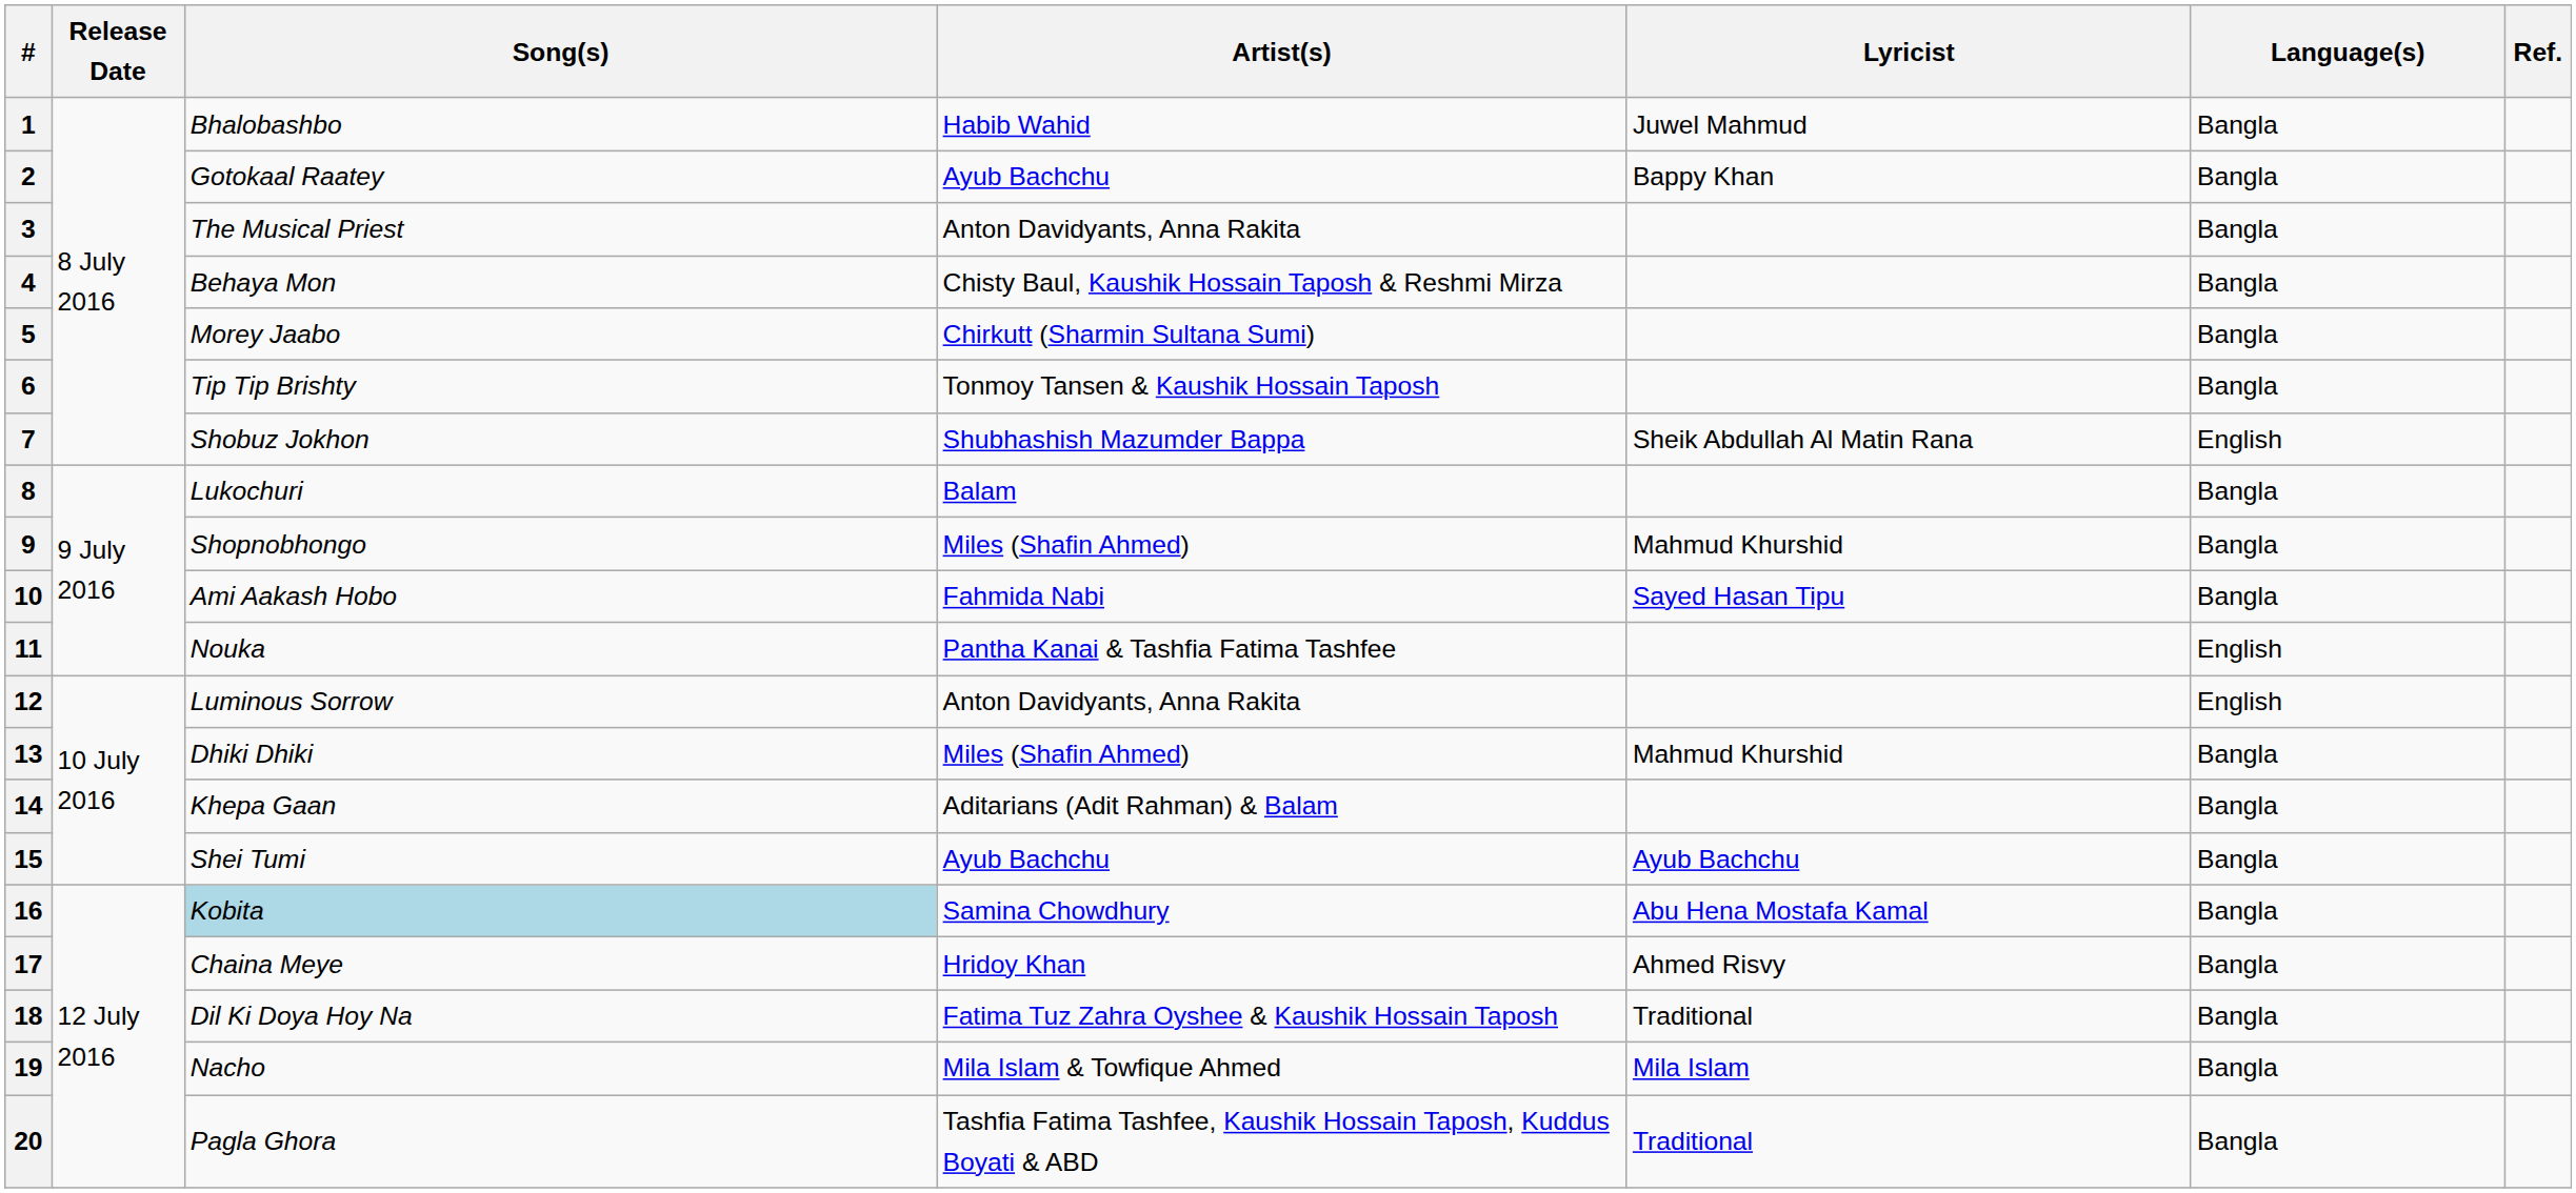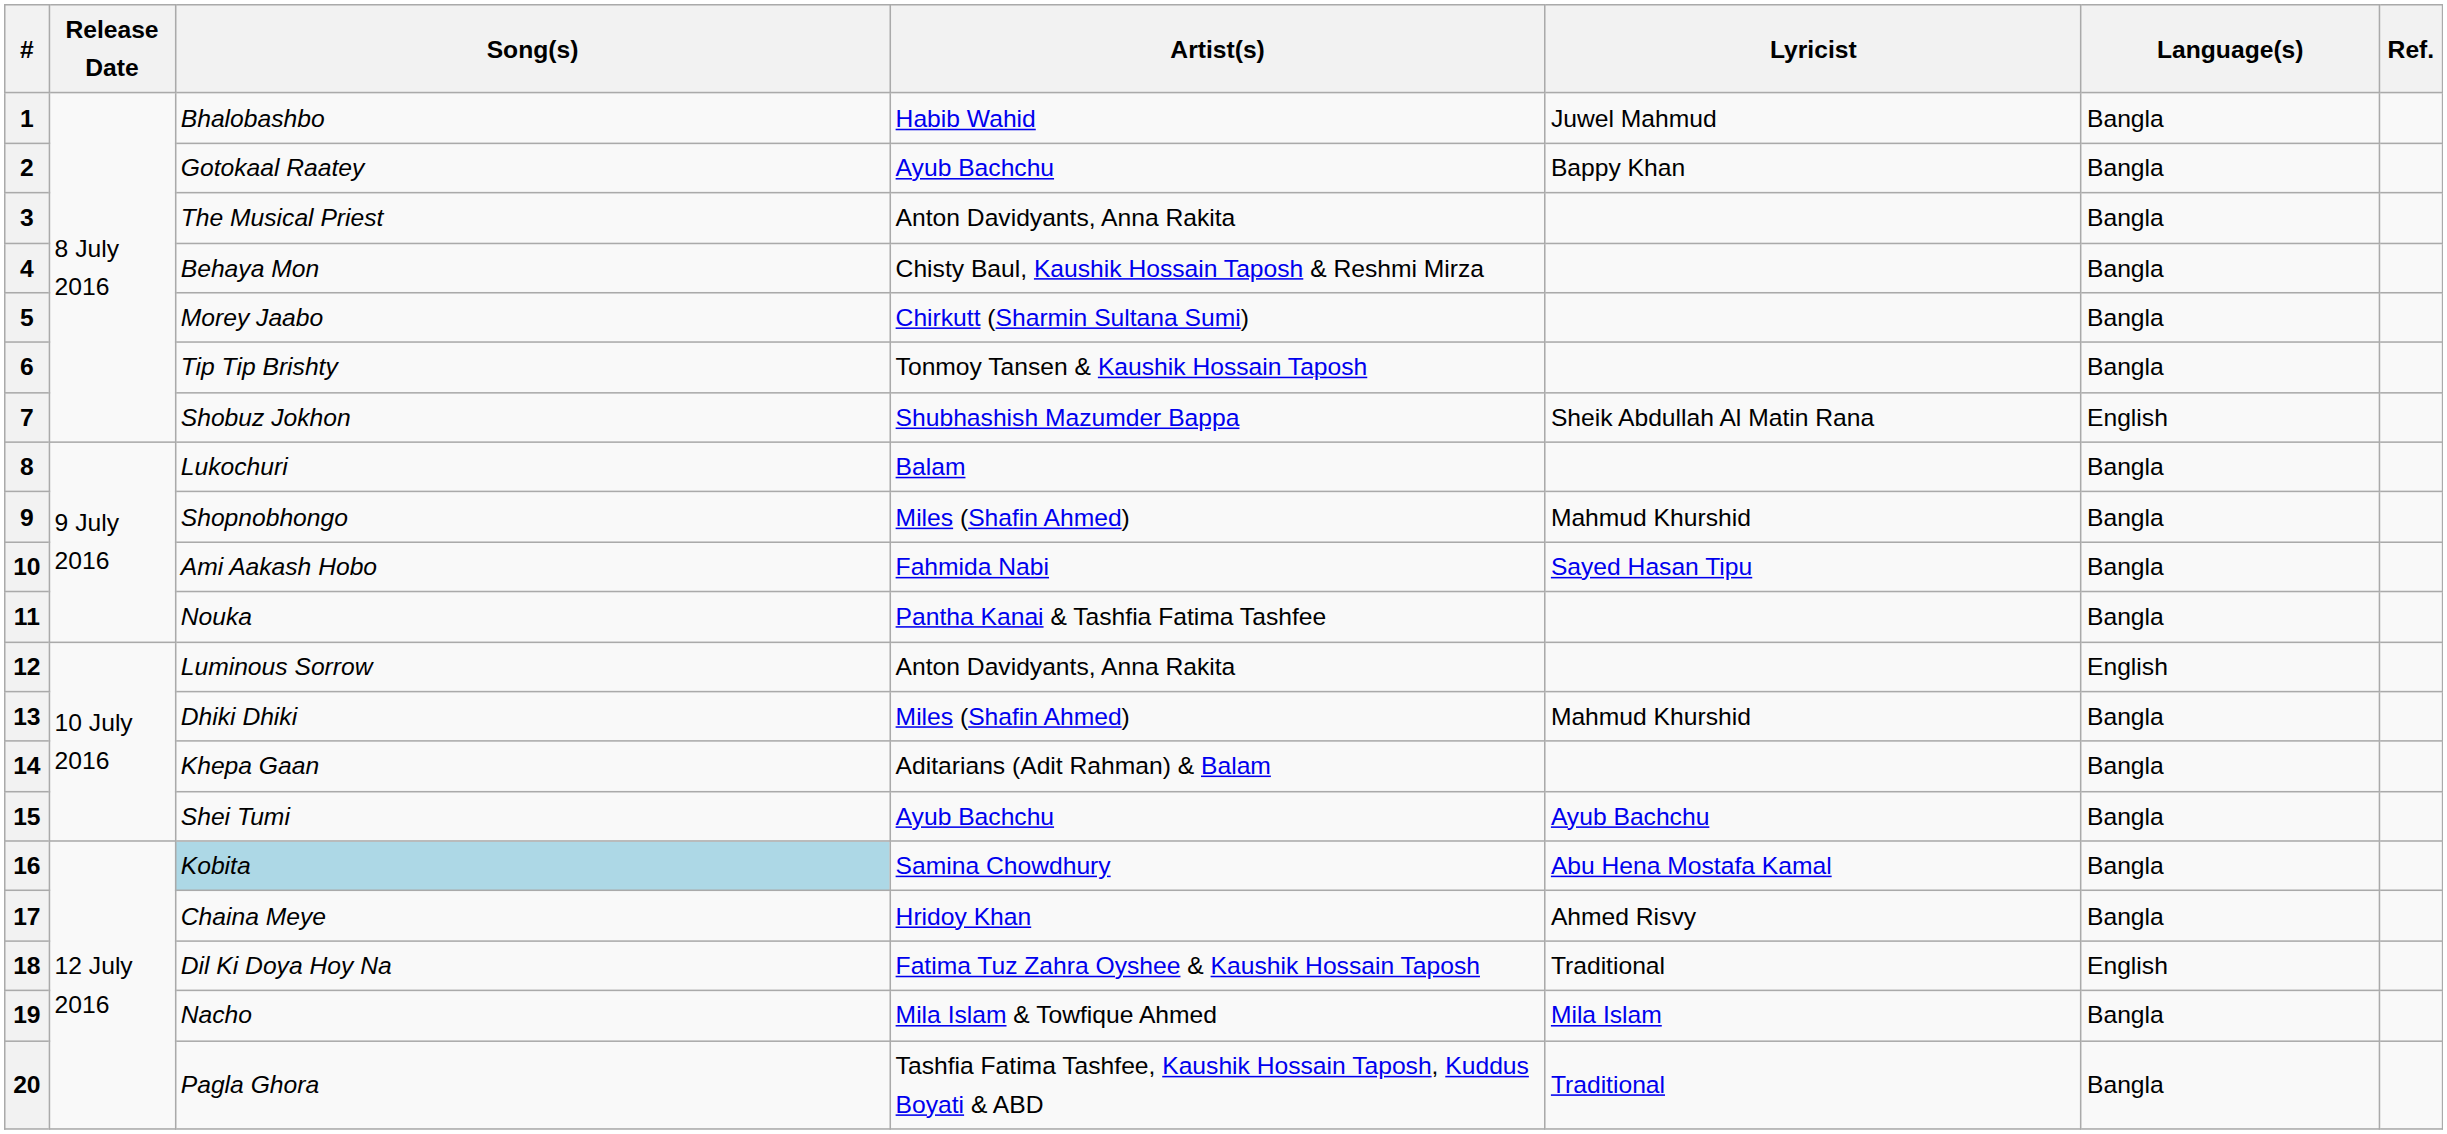 <table class="wikitable" style="text-align:left; font-size:100%; line-height:25px; width:100%;">
 <tr>
 <th style="width:1%;">#</th>
 <th style="width:04%;">Release Date </th>
 <th style="width:24%;">Song(s)</th>
 <th style="width:22%;">Artist(s)</th>
 <th style="width:18%;">Lyricist</th>
 <th style="width:10%;">Language(s)</th>
 <th style="width:1%;">Ref.</th>
 </tr>
 <tr>
 <th>1</th>
 <td rowspan="7">8 July 2016</td>
 <td><em>Bhalobashbo</em></td>
 <td><a href='#'>Habib Wahid</a></td>
 <td>Juwel Mahmud</td>
 <td>Bangla</td>
 <td></td>
 </tr>
 <tr>
 <th>2</th>
 <td><em>Gotokaal Raatey</em></td>
 <td><a href='#'>Ayub Bachchu</a></td>
 <td>Bappy Khan</td>
 <td>Bangla</td>
 <td></td>
 </tr>
 <tr>
 <th>3</th>
 <td><em>The Musical Priest</em></td>
 <td>Anton Davidyants, Anna Rakita</td>
 <td></td>
 <td>Bangla</td>
 <td></td>
 </tr>
 <tr>
 <th>4</th>
 <td><em>Behaya Mon</em></td>
 <td>Chisty Baul, <a href='#'>Kaushik Hossain Taposh</a> & Reshmi Mirza</td>
 <td></td>
 <td>Bangla</td>
 <td></td>
 </tr>
 <tr>
 <th>5</th>
 <td><em>Morey Jaabo</em></td>
 <td><a href='#'>Chirkutt</a> (<a href='#'>Sharmin Sultana Sumi</a>)</td>
 <td></td>
 <td>Bangla</td>
 <td></td>
 </tr>
 <tr>
 <th>6</th>
 <td><em>Tip Tip Brishty</em></td>
 <td>Tonmoy Tansen & <a href='#'>Kaushik Hossain Taposh</a></td>
 <td></td>
 <td>Bangla</td>
 <td></td>
 </tr>
 <tr>
 <th>7</th>
 <td><em>Shobuz Jokhon</em></td>
 <td><a href='#'>Shubhashish Mazumder Bappa</a></td>
 <td>Sheik Abdullah Al Matin Rana</td>
 <td>English</td>
 <td></td>
 </tr>
 <tr>
 <th>8</th>
 <td rowspan="4">9 July 2016</td>
 <td><em>Lukochuri</em></td>
 <td><a href='#'>Balam</a></td>
 <td></td>
 <td>Bangla</td>
 <td></td>
 </tr>
 <tr>
 <th>9</th>
 <td><em>Shopnobhongo</em></td>
 <td><a href='#'>Miles</a> (<a href='#'>Shafin Ahmed</a>)</td>
 <td>Mahmud Khurshid</td>
 <td>Bangla</td>
 <td></td>
 </tr>
 <tr>
 <th>10</th>
 <td><em>Ami Aakash Hobo</em></td>
 <td><a href='#'>Fahmida Nabi</a></td>
 <td><a href='#'>Sayed Hasan Tipu</a></td>
 <td>Bangla</td>
 <td></td>
 </tr>
 <tr>
 <th>11</th>
 <td><em>Nouka</em></td>
 <td><a href='#'>Pantha Kanai</a> & Tashfia Fatima Tashfee</td>
 <td></td>
-<td>English</td>
+<td>Bangla</td>
 <td></td>
 </tr>
 <tr>
 <th>12</th>
 <td rowspan="4">10 July 2016</td>
 <td><em>Luminous Sorrow</em></td>
 <td>Anton Davidyants, Anna Rakita</td>
 <td></td>
 <td>English</td>
 <td></td>
 </tr>
 <tr>
 <th>13</th>
 <td><em>Dhiki Dhiki</em></td>
 <td><a href='#'>Miles</a> (<a href='#'>Shafin Ahmed</a>)</td>
 <td>Mahmud Khurshid</td>
 <td>Bangla</td>
 <td></td>
 </tr>
 <tr>
 <th>14</th>
 <td><em>Khepa Gaan</em></td>
 <td>Aditarians (Adit Rahman) & <a href='#'>Balam</a></td>
 <td></td>
 <td>Bangla</td>
 <td></td>
 </tr>
 <tr>
 <th>15</th>
 <td><em>Shei Tumi</em></td>
 <td><a href='#'>Ayub Bachchu</a></td>
 <td><a href='#'>Ayub Bachchu</a></td>
 <td>Bangla</td>
 <td></td>
 </tr>
 <tr>
 <th>16</th>
 <td rowspan="5">12 July 2016</td>
 <td style="background: lightblue;"><em>Kobita</em></td>
 <td><a href='#'>Samina Chowdhury</a></td>
 <td><a href='#'>Abu Hena Mostafa Kamal</a></td>
 <td>Bangla</td>
 <td></td>
 </tr>
 <tr>
 <th>17</th>
 <td><em>Chaina Meye</em></td>
 <td><a href='#'>Hridoy Khan</a></td>
 <td>Ahmed Risvy</td>
 <td>Bangla</td>
 <td></td>
 </tr>
 <tr>
 <th>18</th>
 <td><em>Dil Ki Doya Hoy Na</em></td>
 <td><a href='#'>Fatima Tuz Zahra Oyshee</a> & <a href='#'>Kaushik Hossain Taposh</a></td>
 <td>Traditional</td>
-<td>Bangla</td>
+<td>English</td>
 <td></td>
 </tr>
 <tr>
 <th>19</th>
 <td><em>Nacho</em></td>
 <td><a href='#'>Mila Islam</a> & Towfique Ahmed</td>
 <td><a href='#'>Mila Islam</a></td>
 <td>Bangla</td>
 <td></td>
 </tr>
 <tr>
 <th>20</th>
 <td><em>Pagla Ghora</em></td>
 <td>Tashfia Fatima Tashfee, <a href='#'>Kaushik Hossain Taposh</a>, <a href='#'>Kuddus Boyati</a> & ABD</td>
 <td><a href='#'>Traditional</a></td>
 <td>Bangla</td>
 <td></td>
 </tr>
 </table>
